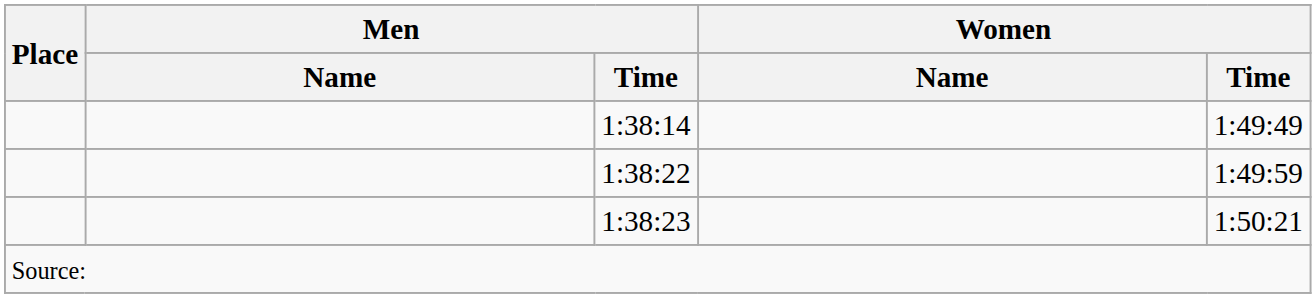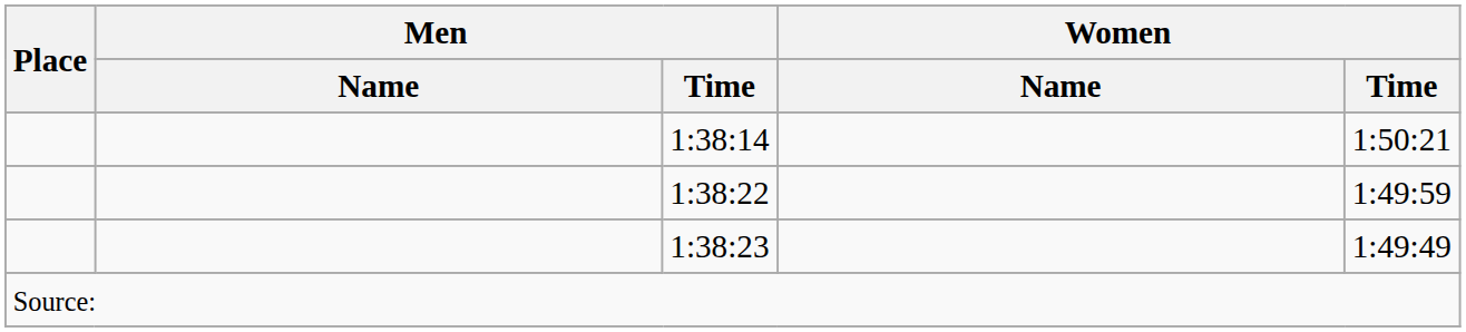 <table class="wikitable" style="font-size:95%;">
 <tr>
 <th rowspan="2">Place</th>
 <th colspan="2">Men</th>
 <th colspan="2">Women</th>
 </tr>
 <tr>
 <th style="width: 17em">Name</th>
 <th>Time</th>
 <th style="width: 17em">Name</th>
 <th>Time</th>
 </tr>
 <tr>
 <td align="center"></td>
 <td></td>
 <td>1:38:14</td>
 <td></td>
-<td>1:49:49</td>
+<td>1:50:21</td>
 </tr>
 <tr>
 <td align="center"></td>
 <td></td>
 <td>1:38:22</td>
 <td></td>
 <td>1:49:59</td>
 </tr>
 <tr>
 <td align="center"></td>
 <td></td>
 <td>1:38:23</td>
 <td></td>
-<td>1:50:21</td>
+<td>1:49:49</td>
 </tr>
 <tr>
 <td colspan="7"><small>Source:</small></td>
 </tr>
 </table>
